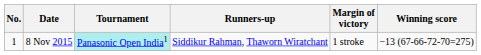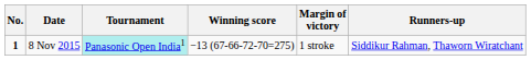 <table class="wikitable" style="font-size:95%;">
 <tr>
 <th>No.</th>
 <th>Date</th>
 <th>Tournament</th>
+<th>Winning score</th>
+<th>Margin of<br>victory</th>
 <th>Runners-up</th>
-<th>Margin of<br>victory</th>
-<th>Winning score</th>
 </tr>
 <tr>
-<td align=center>1</td>
+<td align=center><strong>1</strong></td>
 <td align=right>8 Nov <a href='#'>2015</a></td>
 <td style="background: paleturquoise;"><a href='#'>Panasonic Open India</a><sup>1</sup></td>
+<td>−13 (67-66-72-70=275)</td>
+<td>1 stroke</td>
 <td> <a href='#'>Siddikur Rahman</a>,  <a href='#'>Thaworn Wiratchant</a></td>
-<td>1 stroke</td>
-<td>−13 (67-66-72-70=275)</td>
 </tr>
 </table>
